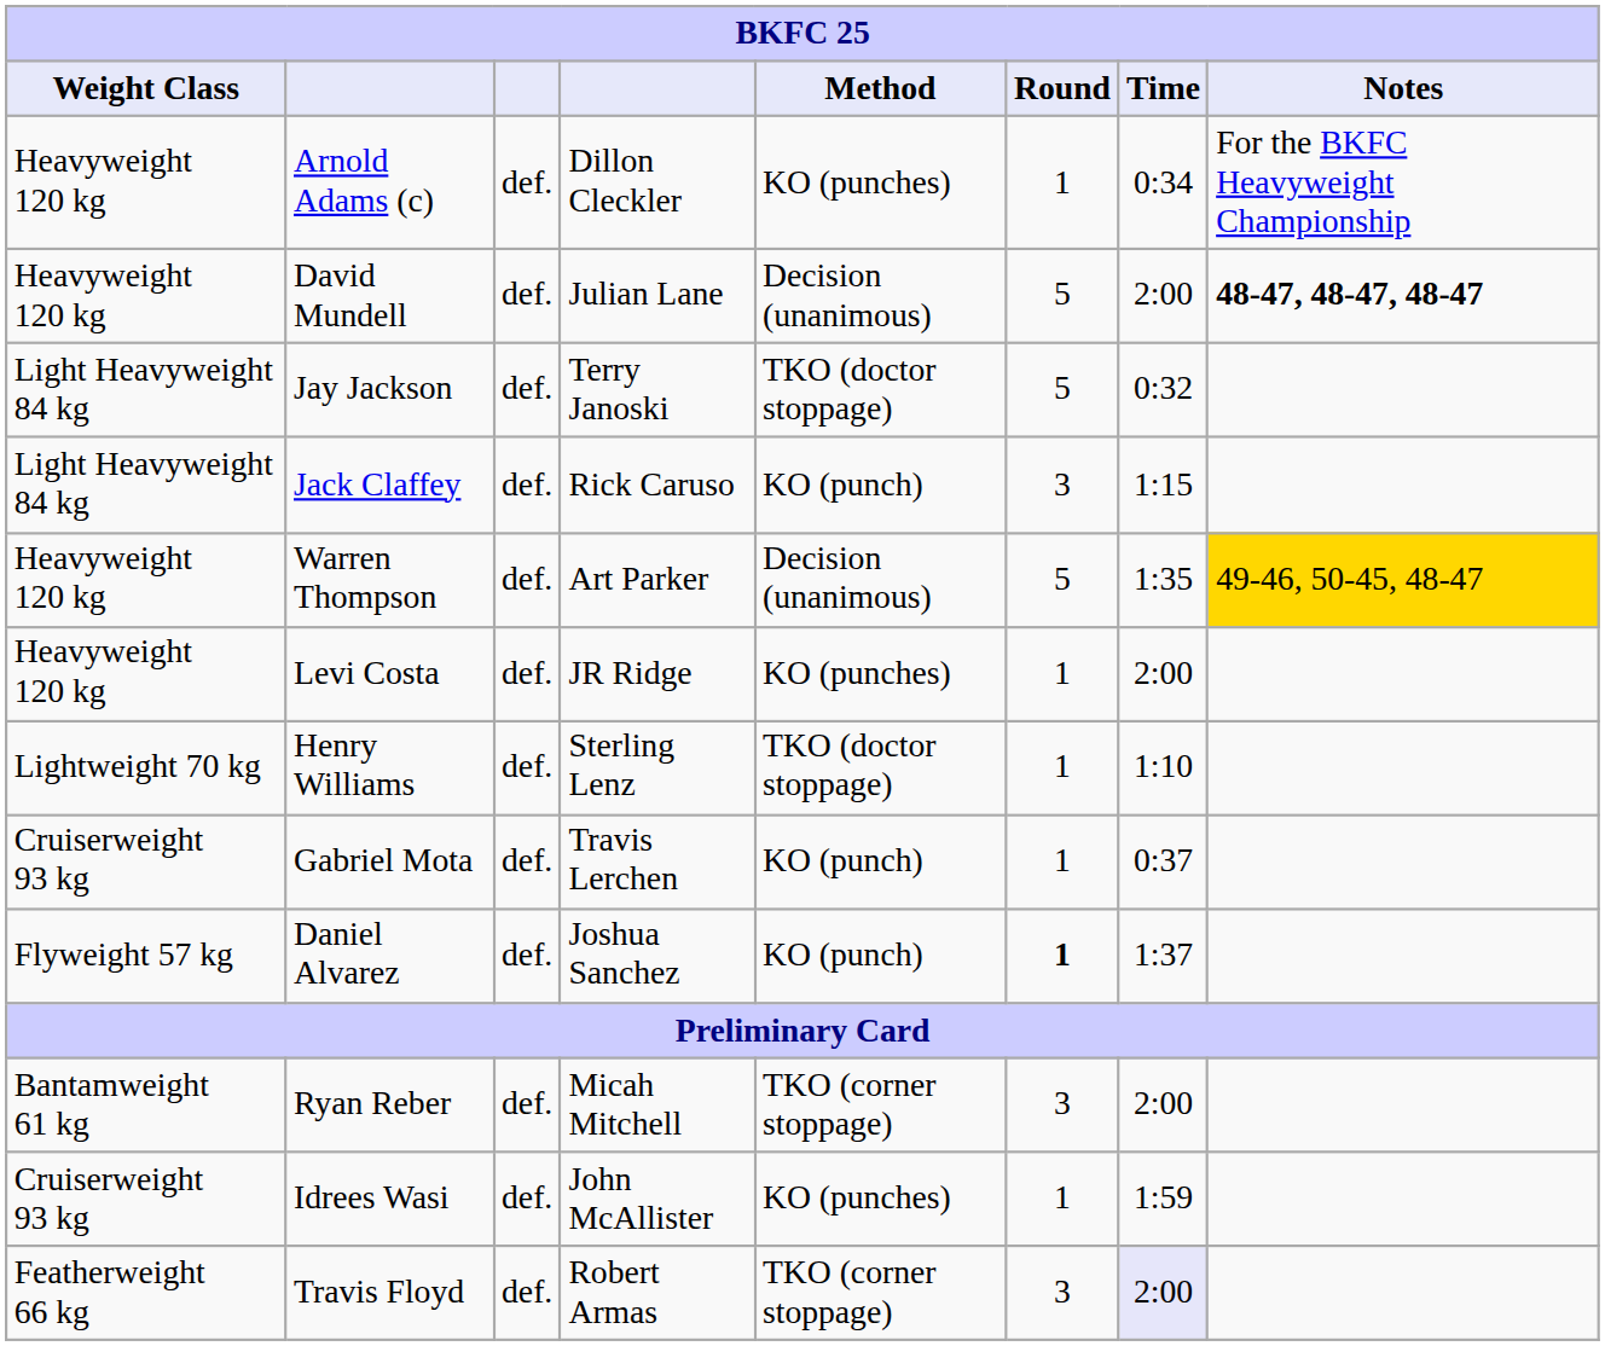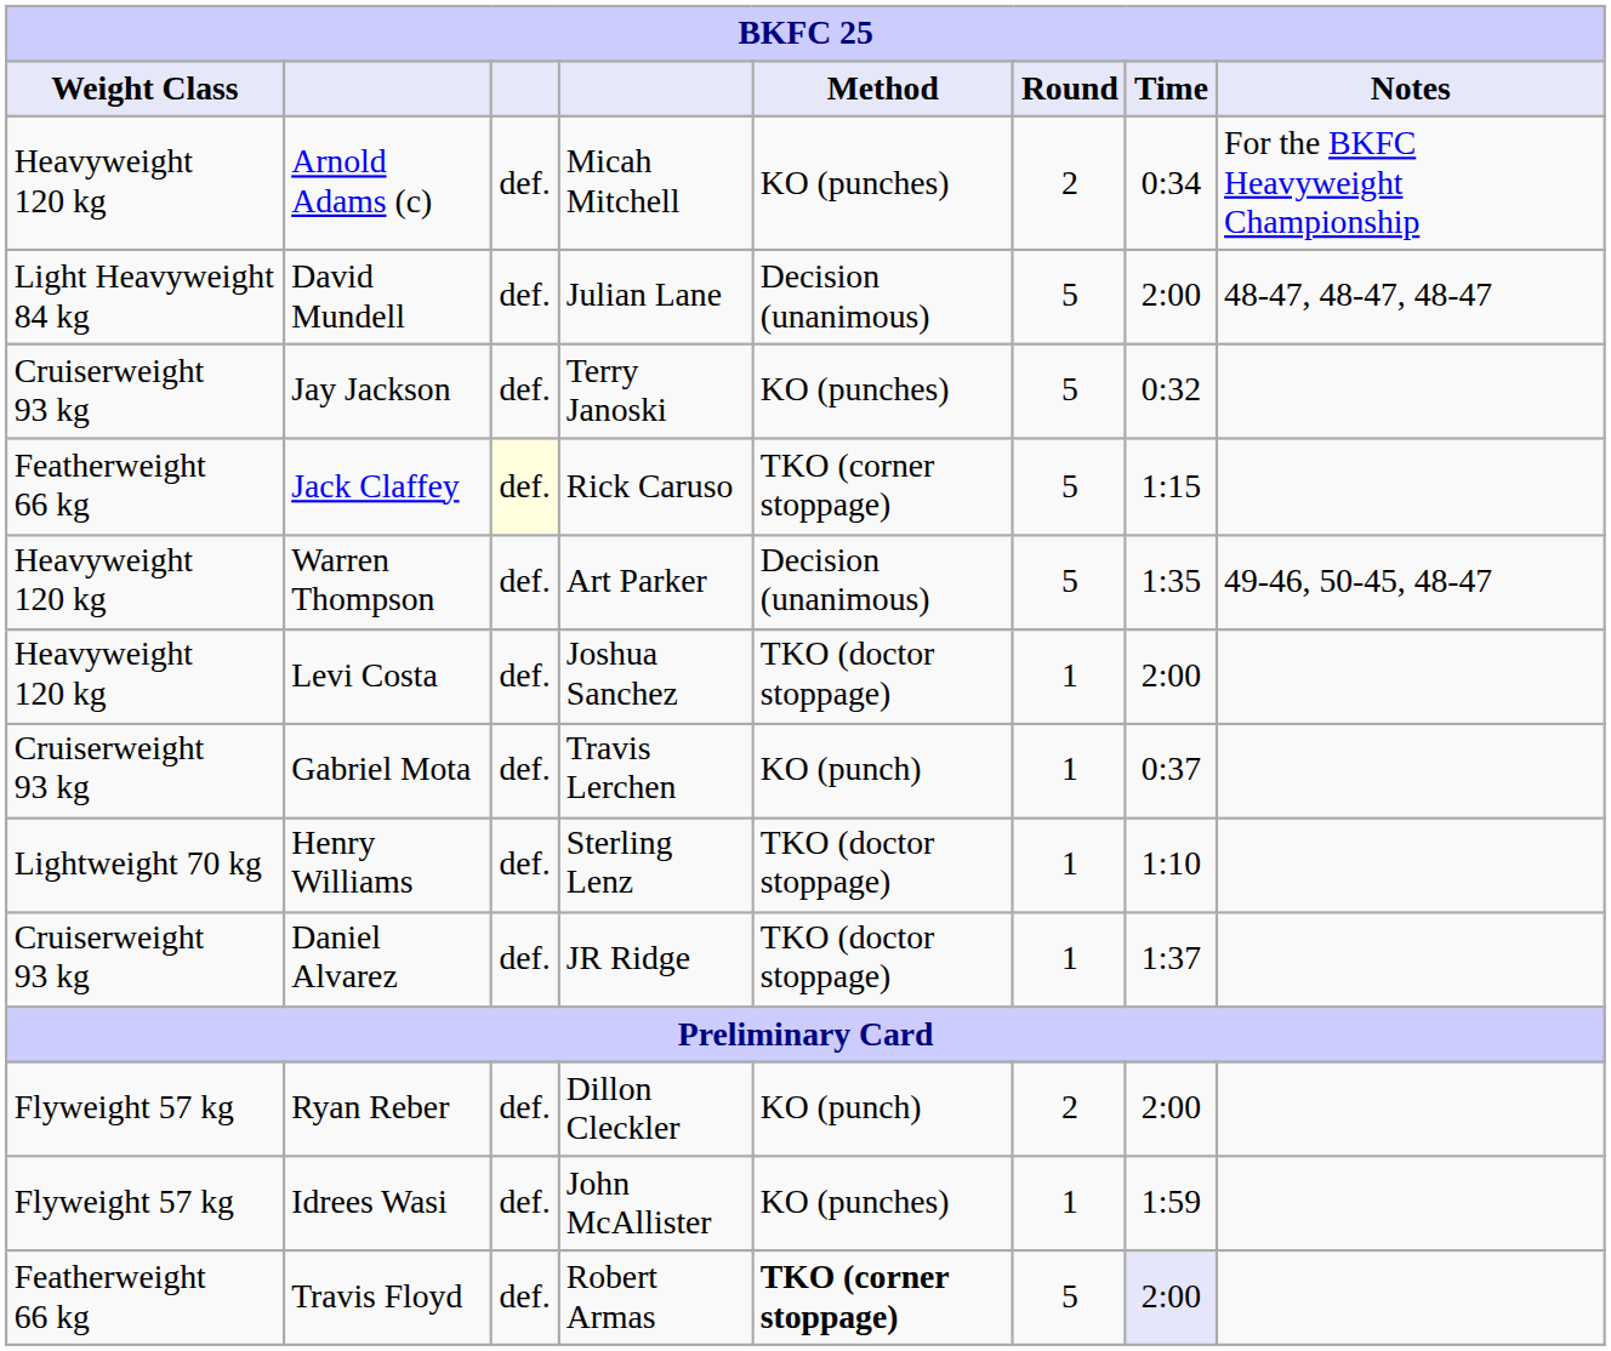 <table class="wikitable" style="font-size: 80%;">
 <tr>
 <th colspan="8" style="background-color: #ccf; color: #000080; text-align: center;"><strong>BKFC 25</strong></th>
 </tr>
 <tr>
 <th colspan="1" style="background-color: #E6E8FA; color: #000000; text-align: center;">Weight Class</th>
 <th colspan="1" style="background-color: #E6E8FA; color: #000000; text-align: center;"></th>
 <th colspan="1" style="background-color: #E6E8FA; color: #000000; text-align: center;"></th>
 <th colspan="1" style="background-color: #E6E8FA; color: #000000; text-align: center;"></th>
 <th colspan="1" style="background-color: #E6E8FA; color: #000000; text-align: center;">Method</th>
 <th colspan="1" style="background-color: #E6E8FA; color: #000000; text-align: center;">Round</th>
 <th colspan="1" style="background-color: #E6E8FA; color: #000000; text-align: center;">Time</th>
 <th colspan="1" style="background-color: #E6E8FA; color: #000000; text-align: center;">Notes</th>
 </tr>
 <tr>
 <td>Heavyweight 120 kg</td>
 <td> <a href='#'>Arnold Adams</a> (c)</td>
 <td align=center>def.</td>
-<td> Dillon Cleckler</td>
+<td> Micah Mitchell</td>
 <td>KO (punches)</td>
-<td align=center>1</td>
+<td align=center>2</td>
 <td align=center>0:34</td>
 <td>For the <a href='#'>BKFC Heavyweight Championship</a></td>
 </tr>
 <tr>
-<td>Heavyweight 120 kg</td>
+<td>Light Heavyweight 84 kg</td>
 <td> David Mundell</td>
 <td align=center>def.</td>
 <td> Julian Lane</td>
 <td>Decision (unanimous)</td>
 <td align=center>5</td>
 <td align=center>2:00</td>
-<td><strong>48-47, 48-47, 48-47</strong></td>
+<td>48-47, 48-47, 48-47</td>
 </tr>
 <tr>
-<td>Light Heavyweight 84 kg</td>
+<td>Cruiserweight 93 kg</td>
 <td> Jay Jackson</td>
 <td align=center>def.</td>
 <td> Terry Janoski</td>
-<td>TKO (doctor stoppage)</td>
+<td>KO (punches)</td>
 <td align=center>5</td>
 <td align=center>0:32</td>
 <td></td>
 </tr>
 <tr>
-<td>Light Heavyweight 84 kg</td>
+<td>Featherweight 66 kg</td>
 <td> <a href='#'>Jack Claffey</a></td>
-<td align=center>def.</td>
+<td align=center style="background: lightyellow;">def.</td>
 <td> Rick Caruso</td>
-<td>KO (punch)</td>
-<td align=center>3</td>
+<td>TKO (corner stoppage)</td>
+<td align=center>5</td>
 <td align=center>1:15</td>
 <td></td>
 </tr>
 <tr>
 <td>Heavyweight 120 kg</td>
 <td> Warren Thompson</td>
 <td align=center>def.</td>
 <td> Art Parker</td>
 <td>Decision (unanimous)</td>
 <td align=center>5</td>
 <td align=center>1:35</td>
-<td style="background: gold;">49-46, 50-45, 48-47</td>
+<td>49-46, 50-45, 48-47</td>
 </tr>
 <tr>
 <td>Heavyweight 120 kg</td>
 <td> Levi Costa</td>
 <td align=center>def.</td>
-<td> JR Ridge</td>
-<td>KO (punches)</td>
+<td> Joshua Sanchez</td>
+<td>TKO (doctor stoppage)</td>
 <td align=center>1</td>
 <td align=center>2:00</td>
+<td></td>
+</tr>
+<tr>
+<td>Cruiserweight 93 kg</td>
+<td> Gabriel Mota</td>
+<td align=center>def.</td>
+<td> Travis Lerchen</td>
+<td>KO (punch)</td>
+<td align=center>1</td>
+<td align=center>0:37</td>
 <td></td>
 </tr>
 <tr>
 <td>Lightweight 70 kg</td>
 <td> Henry Williams</td>
 <td align=center>def.</td>
 <td> Sterling Lenz</td>
 <td>TKO (doctor stoppage)</td>
 <td align=center>1</td>
 <td align=center>1:10</td>
 <td></td>
 </tr>
 <tr>
 <td>Cruiserweight 93 kg</td>
-<td> Gabriel Mota</td>
-<td align=center>def.</td>
-<td> Travis Lerchen</td>
-<td>KO (punch)</td>
-<td align=center>1</td>
-<td align=center>0:37</td>
-<td></td>
-</tr>
-<tr>
-<td>Flyweight 57 kg</td>
 <td> Daniel Alvarez</td>
 <td align=center>def.</td>
-<td> Joshua Sanchez</td>
-<td>KO (punch)</td>
-<td align=center><strong>1</strong></td>
+<td> JR Ridge</td>
+<td>TKO (doctor stoppage)</td>
+<td align=center>1</td>
 <td align=center>1:37</td>
 <td></td>
 </tr>
 <tr>
 <th colspan="8" style="background-color: #ccf; color: #000080; text-align: center;"><strong>Preliminary Card</strong></th>
 </tr>
 <tr>
-<td>Bantamweight 61 kg</td>
+<td>Flyweight 57 kg</td>
 <td> Ryan Reber</td>
 <td align=center>def.</td>
-<td> Micah Mitchell</td>
-<td>TKO (corner stoppage)</td>
-<td align=center>3</td>
+<td> Dillon Cleckler</td>
+<td>KO (punch)</td>
+<td align=center>2</td>
 <td align=center>2:00</td>
 <td></td>
 </tr>
 <tr>
-<td>Cruiserweight 93 kg</td>
+<td>Flyweight 57 kg</td>
 <td> Idrees Wasi</td>
 <td align=center>def.</td>
 <td> John McAllister</td>
 <td>KO (punches)</td>
 <td align=center>1</td>
 <td align=center>1:59</td>
 <td></td>
 </tr>
 <tr>
 <td>Featherweight 66 kg</td>
 <td> Travis Floyd</td>
 <td align=center>def.</td>
 <td> Robert Armas</td>
-<td>TKO (corner stoppage)</td>
-<td align=center>3</td>
+<td><strong>TKO (corner stoppage)</strong></td>
+<td align=center>5</td>
 <td align=center style="background: lavender;">2:00</td>
 <td></td>
 </tr>
 </table>
